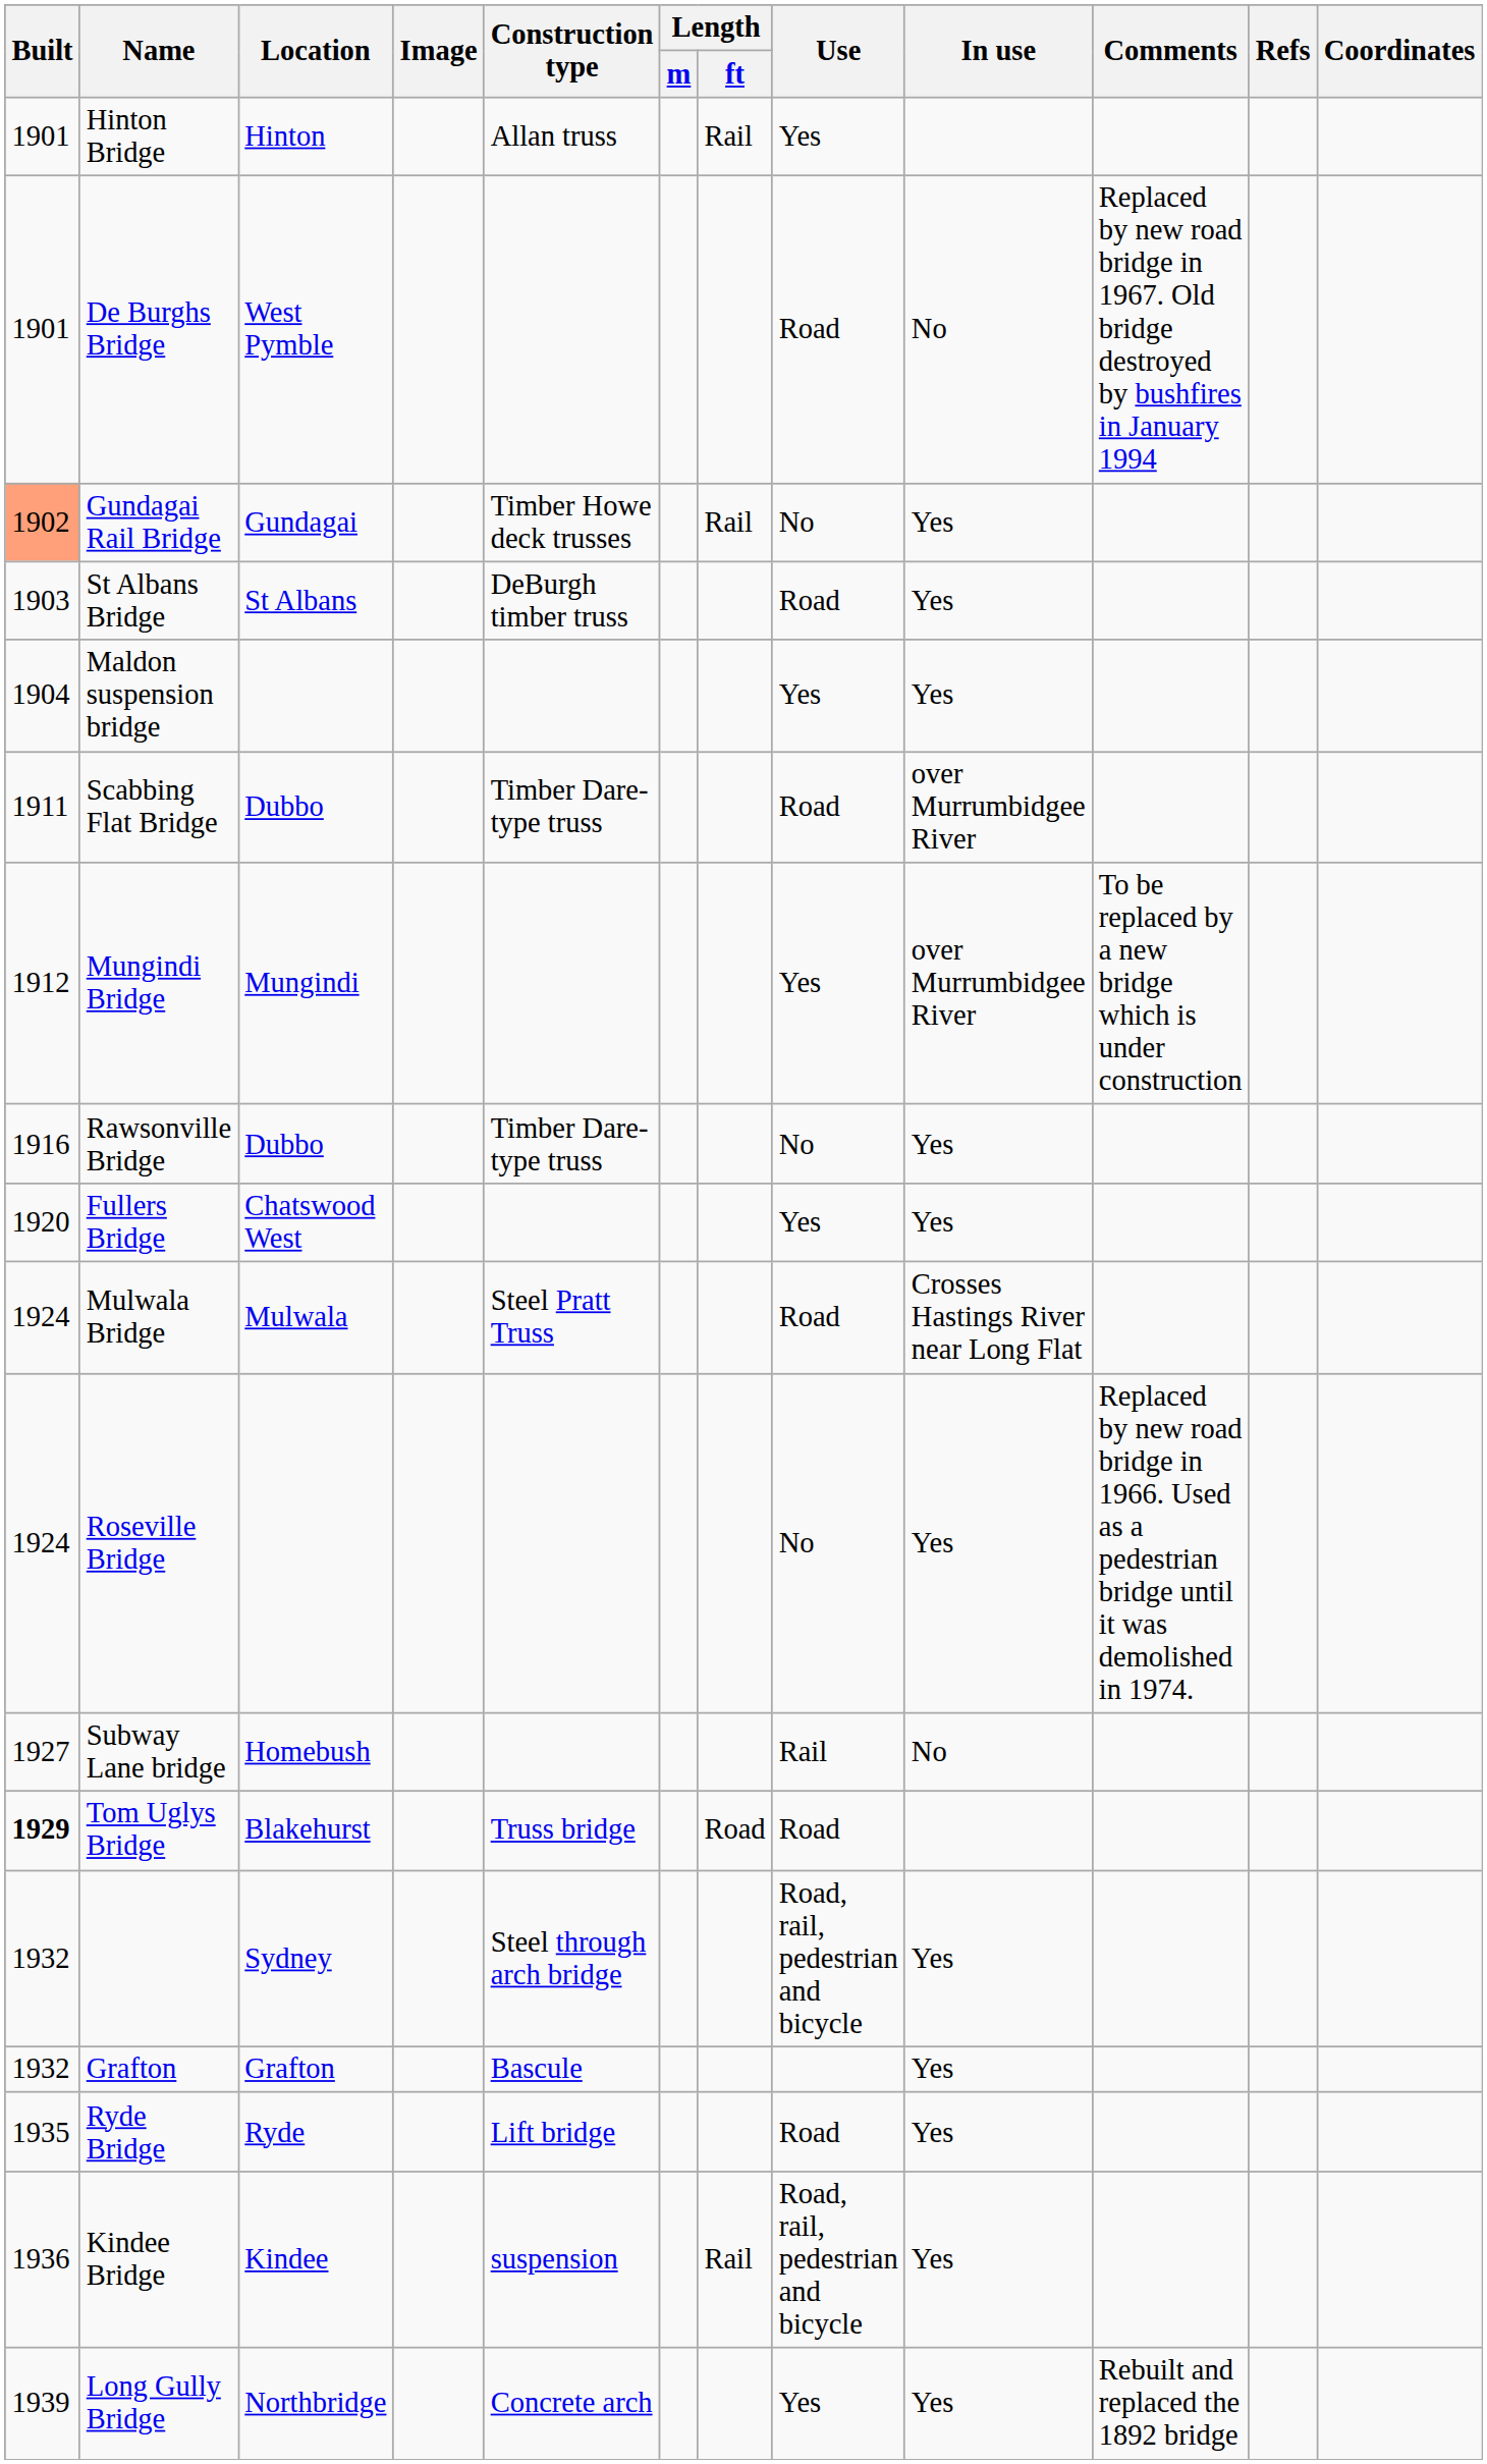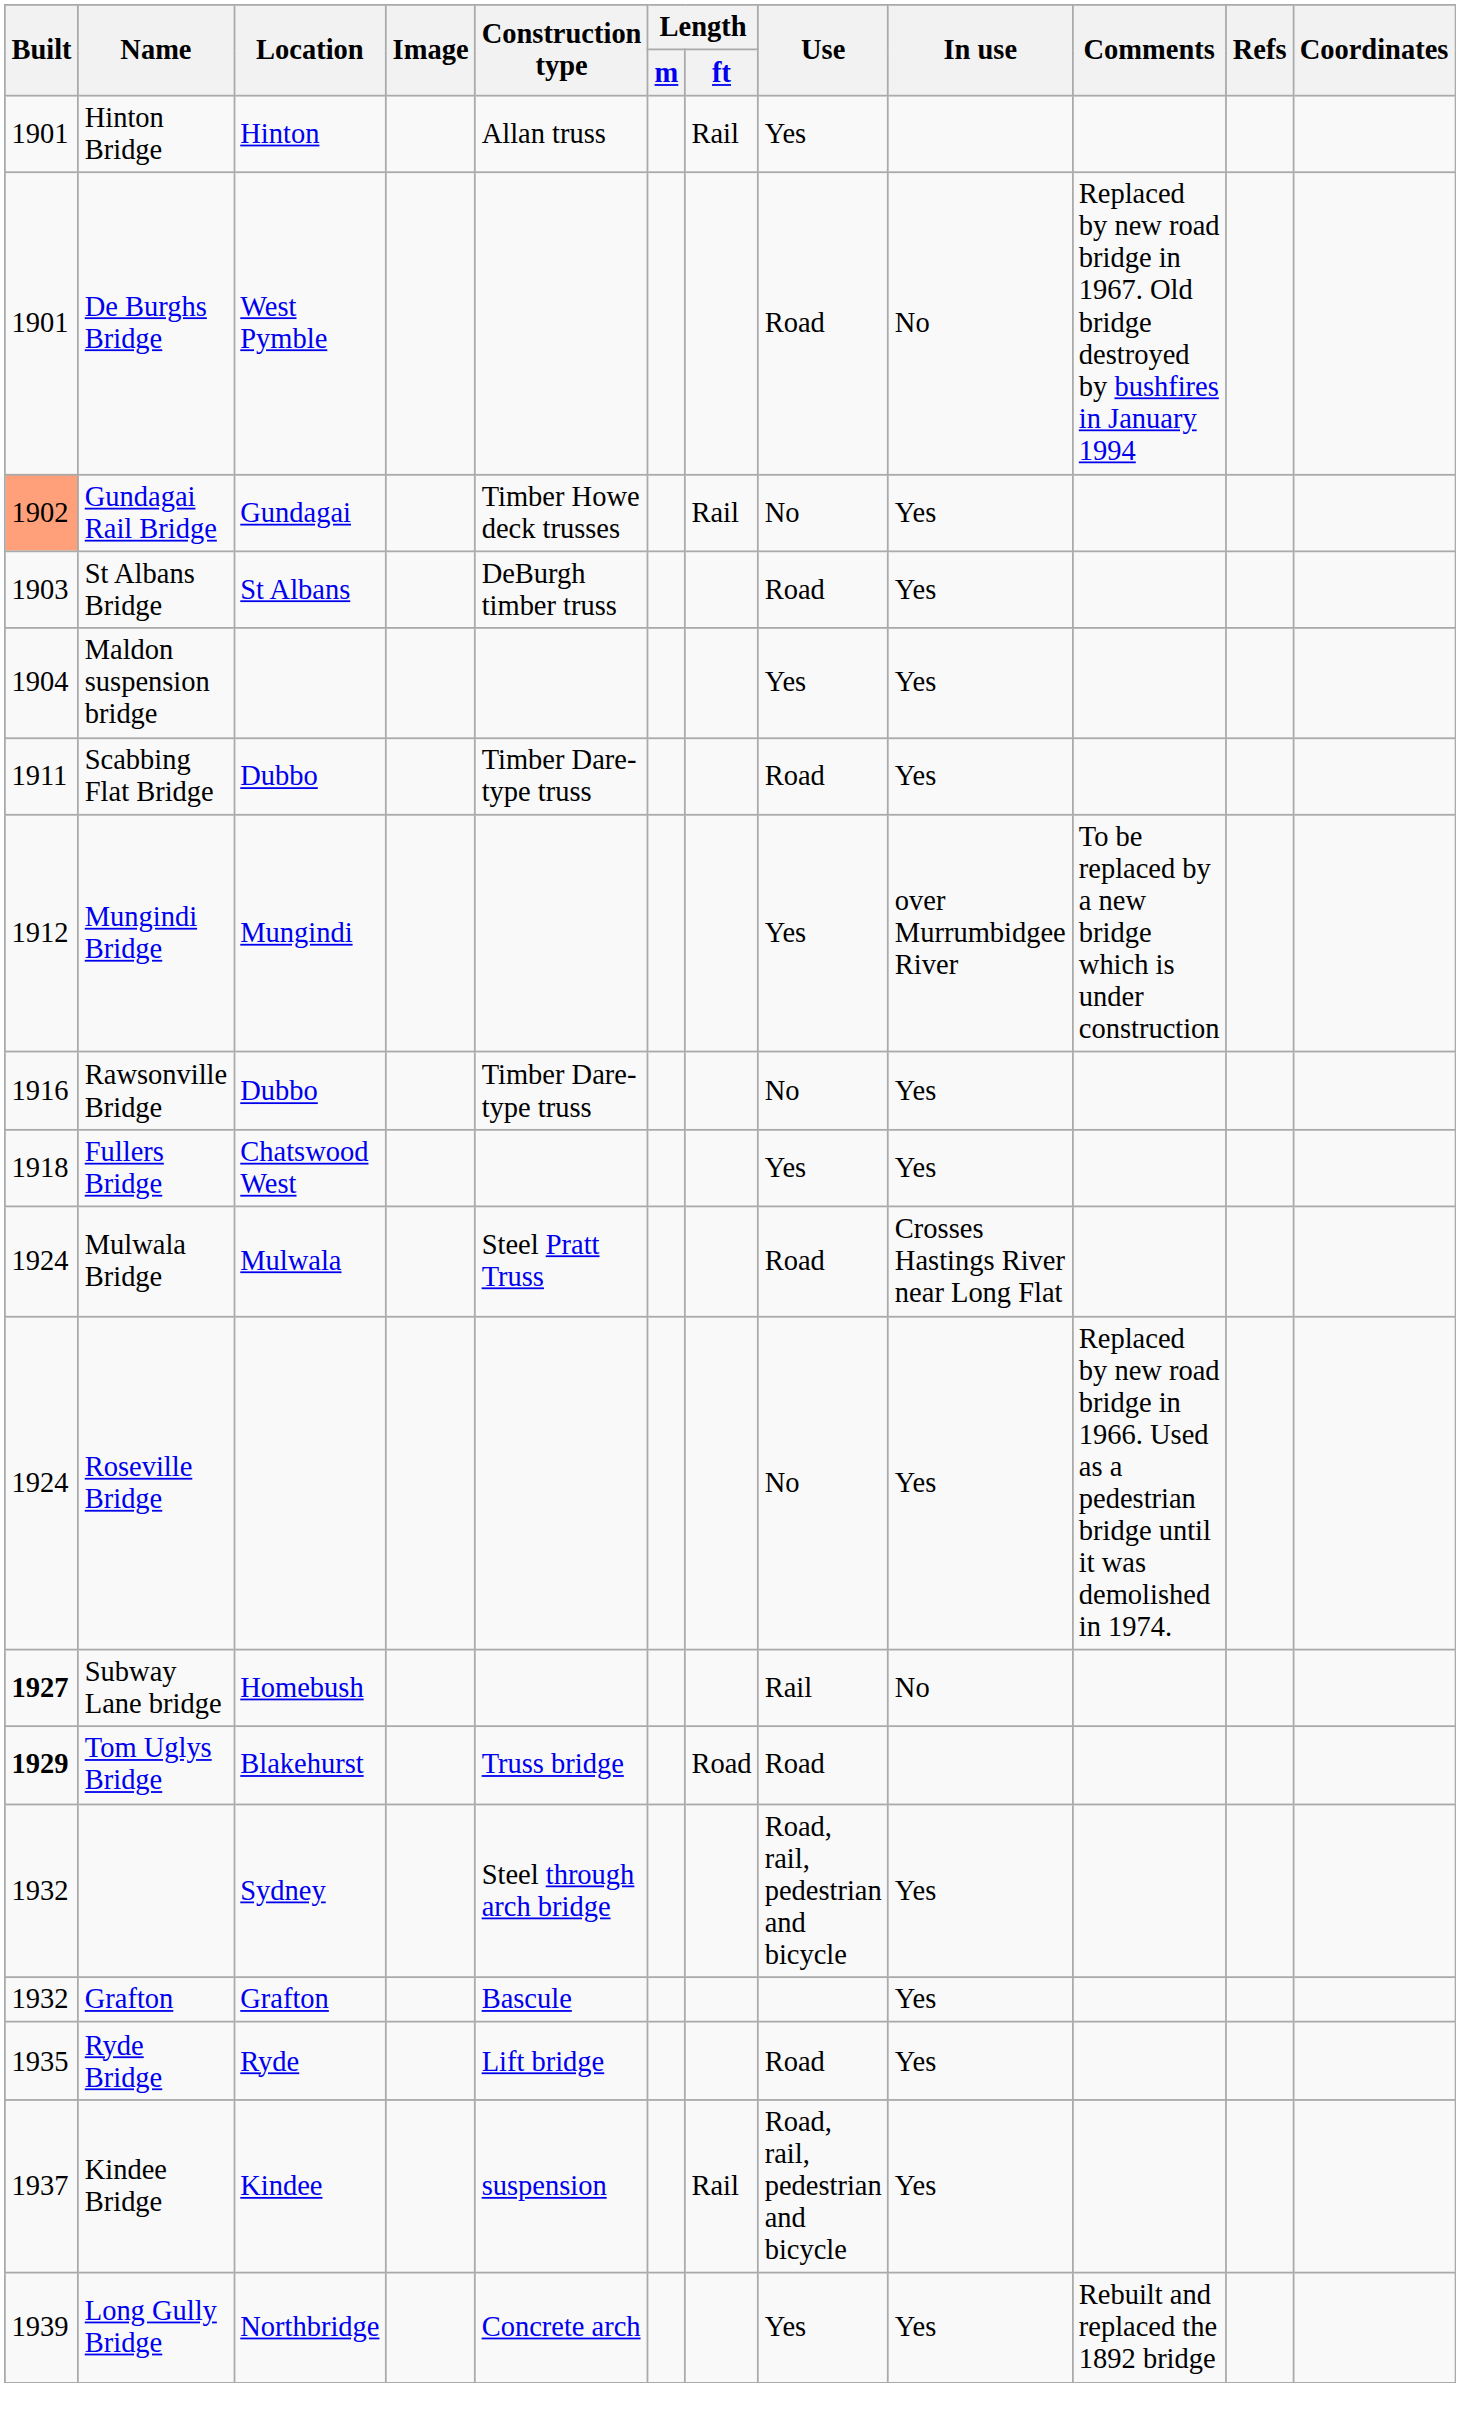 <table class="wikitable sortable">
 <tr>
 <th rowspan=2>Built</th>
 <th rowspan=2>Name</th>
 <th rowspan=2>Location</th>
 <th rowspan=2>Image</th>
 <th rowspan=2>Construction type<br></th>
 <th colspan=2>Length</th>
 <th rowspan=2>Use<br></th>
 <th rowspan=2>In use</th>
 <th rowspan=2>Comments</th>
 <th rowspan=2>Refs</th>
 <th rowspan=2>Coordinates</th>
 </tr>
 <tr>
 <th><a href='#'>m</a></th>
 <th><a href='#'>ft</a></th>
 </tr>
 <tr>
 <td>1901</td>
 <td>Hinton Bridge</td>
 <td><a href='#'>Hinton</a></td>
 <td></td>
 <td>Allan truss</td>
 <td></td>
 <td>Rail</td>
 <td>Yes</td>
 <td></td>
 <td></td>
 <td></td>
 </tr>
 <tr>
 <td>1901</td>
 <td><a href='#'>De Burghs Bridge</a><br></td>
 <td><a href='#'>West Pymble</a></td>
 <td></td>
 <td></td>
 <td></td>
 <td></td>
 <td>Road</td>
 <td>No</td>
 <td>Replaced by new road bridge in 1967. Old bridge destroyed by <a href='#'>bushfires in January 1994</a></td>
 <td></td>
 <td></td>
 </tr>
 <tr>
 <td style="background: lightsalmon;">1902</td>
 <td><a href='#'>Gundagai Rail Bridge</a></td>
 <td><a href='#'>Gundagai</a></td>
 <td></td>
 <td>Timber Howe deck trusses</td>
 <td></td>
 <td>Rail</td>
 <td>No</td>
 <td>Yes</td>
 <td></td>
 <td></td>
 </tr>
 <tr>
 <td>1903</td>
 <td>St Albans Bridge</td>
 <td><a href='#'>St Albans</a></td>
 <td></td>
 <td>DeBurgh timber truss</td>
 <td></td>
 <td></td>
 <td>Road</td>
 <td>Yes</td>
 <td></td>
 <td></td>
 <td></td>
 </tr>
 <tr>
 <td>1904</td>
 <td>Maldon suspension bridge</td>
 <td></td>
 <td></td>
 <td></td>
 <td></td>
 <td></td>
 <td>Yes</td>
 <td>Yes</td>
 <td></td>
 <td></td>
 <td></td>
 </tr>
 <tr>
 <td>1911</td>
 <td>Scabbing Flat Bridge</td>
 <td><a href='#'>Dubbo</a></td>
 <td></td>
 <td>Timber Dare-type truss</td>
 <td></td>
 <td></td>
 <td>Road</td>
-<td>over Murrumbidgee River</td>
+<td>Yes</td>
 <td></td>
 <td></td>
 <td></td>
 </tr>
 <tr>
 <td>1912</td>
 <td><a href='#'>Mungindi Bridge</a></td>
 <td><a href='#'>Mungindi</a></td>
 <td></td>
 <td></td>
 <td></td>
 <td></td>
 <td>Yes</td>
 <td>over Murrumbidgee River</td>
 <td>To be replaced by a new bridge which is under construction</td>
 <td></td>
 <td></td>
 </tr>
 <tr>
 <td>1916</td>
 <td>Rawsonville Bridge</td>
 <td><a href='#'>Dubbo</a></td>
 <td></td>
 <td>Timber Dare-type truss</td>
 <td></td>
 <td></td>
 <td>No</td>
 <td>Yes</td>
 <td></td>
 <td></td>
 <td></td>
 </tr>
 <tr>
-<td>1920</td>
+<td>1918</td>
 <td><a href='#'>Fullers Bridge</a></td>
 <td><a href='#'>Chatswood West</a></td>
 <td></td>
 <td></td>
 <td></td>
 <td></td>
 <td>Yes</td>
 <td>Yes</td>
 <td></td>
 <td></td>
 <td></td>
 </tr>
 <tr>
 <td>1924</td>
 <td>Mulwala Bridge</td>
 <td><a href='#'>Mulwala</a></td>
 <td></td>
 <td>Steel <a href='#'>Pratt Truss</a></td>
 <td></td>
 <td></td>
 <td>Road</td>
 <td>Crosses Hastings River near Long Flat</td>
 <td></td>
 <td></td>
 <td></td>
 </tr>
 <tr>
 <td>1924</td>
 <td><a href='#'>Roseville Bridge</a><br></td>
 <td></td>
 <td></td>
 <td></td>
 <td></td>
 <td></td>
 <td>No</td>
 <td>Yes</td>
 <td>Replaced by new road bridge in 1966. Used as a pedestrian bridge until it was demolished in 1974.</td>
 <td></td>
 <td></td>
 </tr>
 <tr>
-<td>1927</td>
+<td><strong>1927</strong></td>
 <td>Subway Lane bridge</td>
 <td><a href='#'>Homebush</a></td>
 <td></td>
 <td></td>
 <td></td>
 <td></td>
 <td>Rail</td>
 <td>No</td>
 <td></td>
 <td></td>
 <td></td>
 </tr>
 <tr>
 <td><strong>1929</strong></td>
 <td><a href='#'>Tom Uglys Bridge</a><br></td>
 <td><a href='#'>Blakehurst</a></td>
 <td></td>
 <td><a href='#'>Truss bridge</a></td>
 <td></td>
 <td>Road</td>
 <td>Road</td>
 <td></td>
 <td></td>
 <td></td>
 </tr>
 <tr>
 <td>1932</td>
 <td></td>
 <td><a href='#'>Sydney</a></td>
 <td></td>
 <td>Steel <a href='#'>through arch bridge</a></td>
 <td></td>
 <td></td>
 <td>Road, rail, pedestrian and bicycle</td>
 <td>Yes</td>
 <td></td>
 <td></td>
 <td></td>
 </tr>
 <tr>
 <td>1932</td>
 <td><a href='#'>Grafton</a></td>
 <td><a href='#'>Grafton</a></td>
 <td></td>
 <td><a href='#'>Bascule</a></td>
 <td></td>
 <td></td>
 <td></td>
 <td>Yes</td>
 <td></td>
 <td></td>
 <td></td>
 </tr>
 <tr>
 <td>1935</td>
 <td><a href='#'>Ryde Bridge</a><br></td>
 <td><a href='#'>Ryde</a></td>
 <td></td>
 <td><a href='#'>Lift bridge</a></td>
 <td></td>
 <td></td>
 <td>Road</td>
 <td>Yes</td>
 <td></td>
 <td></td>
 <td></td>
 </tr>
 <tr>
-<td>1936</td>
+<td>1937</td>
 <td>Kindee Bridge</td>
 <td><a href='#'>Kindee</a></td>
 <td></td>
 <td><a href='#'>suspension</a></td>
 <td></td>
 <td>Rail</td>
 <td>Road, rail, pedestrian and bicycle</td>
 <td>Yes</td>
 <td></td>
 <td></td>
 </tr>
 <tr>
 <td>1939</td>
 <td><a href='#'>Long Gully Bridge</a></td>
 <td><a href='#'>Northbridge</a></td>
 <td></td>
 <td><a href='#'>Concrete arch</a></td>
 <td></td>
 <td></td>
 <td>Yes</td>
 <td>Yes</td>
 <td>Rebuilt and replaced the 1892 bridge</td>
 <td></td>
 <td></td>
 </tr>
 <tr>
 </tr>
 </table>
